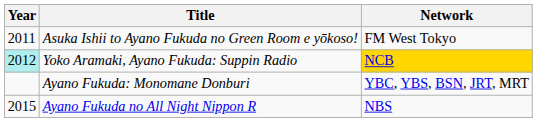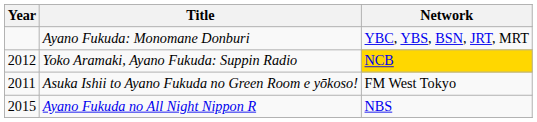 <table class="wikitable">
 <tr>
 <th>Year</th>
 <th>Title</th>
 <th>Network</th>
 </tr>
 <tr>
-<td>2011</td>
-<td><em>Asuka Ishii to Ayano Fukuda no Green Room e yōkoso!</em></td>
-<td>FM West Tokyo</td>
+<td></td>
+<td><em>Ayano Fukuda: Monomane Donburi</em></td>
+<td><a href='#'>YBC</a>, <a href='#'>YBS</a>, <a href='#'>BSN</a>, <a href='#'>JRT</a>, MRT</td>
 </tr>
 <tr>
-<td style="background: paleturquoise;">2012</td>
+<td>2012</td>
 <td><em>Yoko Aramaki, Ayano Fukuda: Suppin Radio</em></td>
 <td style="background: gold;"><a href='#'>NCB</a></td>
 </tr>
 <tr>
-<td></td>
-<td><em>Ayano Fukuda: Monomane Donburi</em></td>
-<td><a href='#'>YBC</a>, <a href='#'>YBS</a>, <a href='#'>BSN</a>, <a href='#'>JRT</a>, MRT</td>
+<td>2011</td>
+<td><em>Asuka Ishii to Ayano Fukuda no Green Room e yōkoso!</em></td>
+<td>FM West Tokyo</td>
 </tr>
 <tr>
 <td>2015</td>
 <td><em><a href='#'>Ayano Fukuda no All Night Nippon R</a></em></td>
 <td><a href='#'>NBS</a></td>
 </tr>
 </table>
